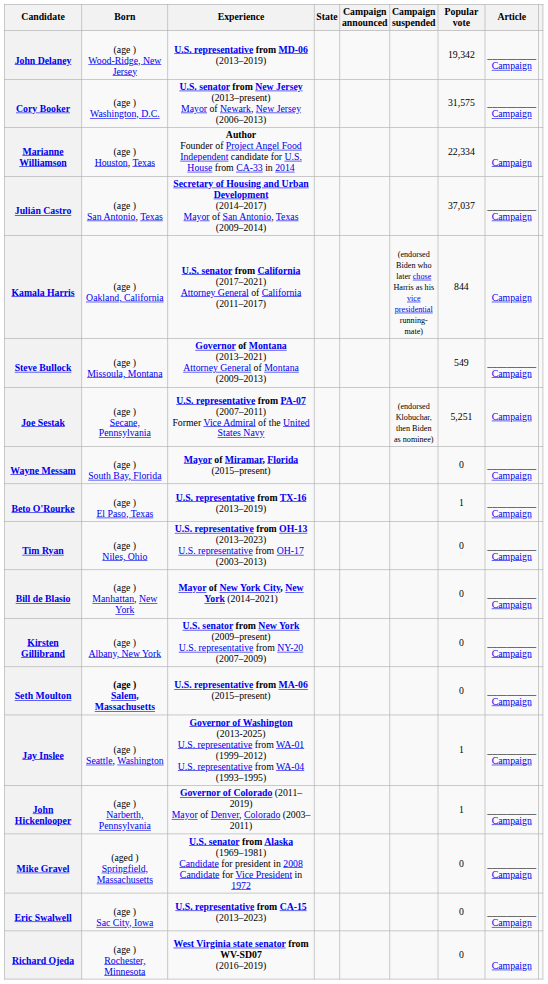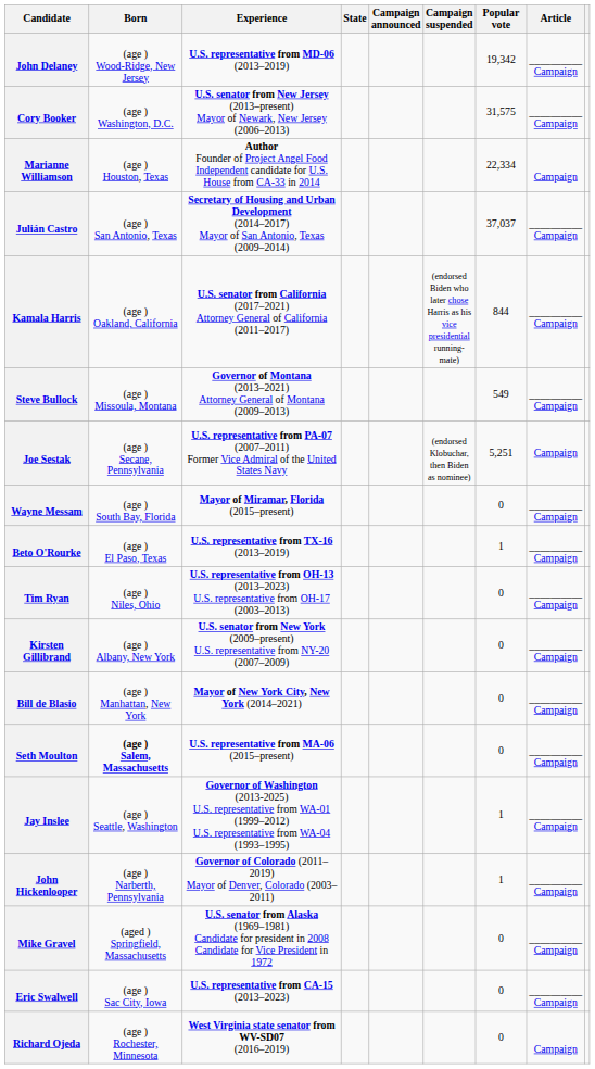 <table class="wikitable sortable" style=margin:auto;text-align:center>
 <tr>
 <th scope="col">Candidate</th>
 <th scope="col">Born</th>
 <th scope="col" class="unsortable">Experience</th>
 <th scope="col">State</th>
 <th scope="col" style="width:40px;">Campaign<br>announced</th>
 <th scope="col" style="width:40px;">Campaign<br>suspended</th>
 <th scope="col">Popular vote</th>
 <th scope="col" class="unsortable">Article</th>
 <th scope="col" class="unsortable"></th>
 </tr>
 <tr id=Delaney>
 <th><br><a href='#'>John Delaney</a></th>
 <td><br>(age )<br><a href='#'>Wood-Ridge, New Jersey</a></td>
 <td><strong><a href='#'>U.S. representative</a> from <a href='#'>MD-06</a></strong> <br> (2013–2019)</td>
 <td></td>
 <td></td>
 <td><br></td>
 <td>19,342</td>
 <td><br> __________<br><a href='#'>Campaign</a><br><small></small></td>
 <td></td>
 </tr>
 <tr id=Booker>
 <th><br><a href='#'>Cory Booker</a></th>
 <td><br>(age )<br><a href='#'>Washington, D.C.</a></td>
 <td><strong><a href='#'>U.S. senator</a> from <a href='#'>New Jersey</a></strong> <br> (2013–present)<br><a href='#'>Mayor</a> of <a href='#'>Newark</a>, <a href='#'>New Jersey</a> (2006–2013)</td>
 <td></td>
 <td></td>
 <td><br></td>
 <td>31,575</td>
 <td><br> __________<br><a href='#'>Campaign</a><br><small></small></td>
 <td></td>
 </tr>
 <tr id=Williamson>
 <th><br><a href='#'>Marianne Williamson</a></th>
 <td><br>(age )<br><a href='#'>Houston</a>, <a href='#'>Texas</a></td>
 <td><strong>Author</strong><br>Founder of <a href='#'>Project Angel Food</a><br><a href='#'>Independent</a> candidate for <a href='#'>U.S. House</a> from <a href='#'>CA-33</a> in <a href='#'>2014</a></td>
 <td></td>
 <td><br></td>
 <td><br></td>
 <td>22,334</td>
 <td><br><br><a href='#'>Campaign</a><br><small></small></td>
 <td></td>
 </tr>
 <tr id=Castro>
 <th><br><a href='#'>Julián Castro</a></th>
 <td><br>(age )<br><a href='#'>San Antonio</a>, <a href='#'>Texas</a></td>
 <td><strong><a href='#'>Secretary of Housing and Urban Development</a></strong> <br> (2014–2017)<br><a href='#'>Mayor</a> of <a href='#'>San Antonio</a>, <a href='#'>Texas</a> (2009–2014)</td>
 <td></td>
 <td><br></td>
 <td><br></td>
 <td>37,037</td>
 <td> <br> __________<br><a href='#'>Campaign</a><br><small></small></td>
 <td></td>
 </tr>
 <tr id=Harris>
 <th><br><a href='#'>Kamala Harris</a></th>
 <td><br>(age )<br><a href='#'>Oakland, California</a></td>
 <td><strong><a href='#'>U.S. senator</a> from <a href='#'>California</a></strong> <br> (2017–2021)<br><a href='#'>Attorney General</a> of <a href='#'>California</a> (2011–2017)</td>
 <td></td>
 <td></td>
 <td><br><small>(endorsed Biden who later <a href='#'>chose</a> Harris as his <a href='#'>vice presidential</a> running-mate)</small></td>
 <td>844</td>
-<td><br><br><a href='#'>Campaign</a><br><small></small></td>
+<td><br> __________<br><a href='#'>Campaign</a><br><small></small></td>
 <td></td>
 </tr>
 <tr id=Bullock>
 <th><br><a href='#'>Steve Bullock</a></th>
 <td><br>(age )<br><a href='#'>Missoula, Montana</a></td>
 <td><strong><a href='#'>Governor</a> of <a href='#'>Montana</a></strong> <br> (2013–2021)<br><a href='#'>Attorney General</a> of <a href='#'>Montana</a> (2009–2013)</td>
 <td></td>
 <td></td>
 <td><br></td>
 <td>549</td>
 <td><br> __________<br><a href='#'>Campaign</a><br><small></small></td>
 <td></td>
 </tr>
 <tr id=Sestak>
 <th><br><a href='#'>Joe Sestak</a></th>
 <td><br>(age )<br><a href='#'>Secane, Pennsylvania</a></td>
 <td><strong><a href='#'>U.S. representative</a> from <a href='#'>PA-07</a></strong> <br> (2007–2011) <br>Former <a href='#'>Vice Admiral</a> of the <a href='#'>United States Navy</a></td>
 <td></td>
 <td></td>
 <td><br><small>(endorsed Klobuchar, then Biden as nominee)</small></td>
 <td>5,251</td>
 <td><a href='#'>Campaign</a><br><small></small></td>
 <td></td>
 </tr>
 <tr id=Messam>
 <th><br><a href='#'>Wayne Messam</a></th>
 <td><br>(age )<br><a href='#'>South Bay, Florida</a></td>
 <td><strong><a href='#'>Mayor</a> of <a href='#'>Miramar</a>, <a href='#'>Florida</a></strong> <br> (2015–present)</td>
 <td></td>
 <td><br></td>
 <td></td>
 <td>0</td>
 <td><br> __________<br><a href='#'>Campaign</a><br><small></small></td>
 <td></td>
 </tr>
 <tr id=O'Rourke>
 <th><br><a href='#'>Beto O'Rourke</a></th>
 <td><br>(age )<br><a href='#'>El Paso, Texas</a></td>
 <td><strong><a href='#'>U.S. representative</a> from <a href='#'>TX-16</a></strong> <br> (2013–2019)</td>
 <td></td>
 <td></td>
 <td><br></td>
 <td>1</td>
 <td> <br> __________<br><a href='#'>Campaign</a><br><small></small></td>
 <td></td>
 </tr>
 <tr id=Ryan>
 <th><br><a href='#'>Tim Ryan</a></th>
 <td><br>(age )<br><a href='#'>Niles, Ohio</a></td>
 <td><strong><a href='#'>U.S. representative</a> from <a href='#'>OH-13</a></strong> <br> (2013–2023)<br><a href='#'>U.S. representative</a> from <a href='#'>OH-17</a> (2003–2013)</td>
 <td></td>
 <td></td>
 <td><br></td>
 <td>0</td>
 <td><br> __________<br><a href='#'>Campaign</a><br><small></small></td>
 <td></td>
 </tr>
+<tr id=Gillibrand>
+<th><br><a href='#'>Kirsten Gillibrand</a></th>
+<td><br>(age )<br><a href='#'>Albany, New York</a></td>
+<td><strong><a href='#'>U.S. senator</a> from <a href='#'>New York</a></strong> <br> (2009–present)<br><a href='#'>U.S. representative</a> from <a href='#'>NY-20</a> (2007–2009)</td>
+<td></td>
+<td><br></td>
+<td><br></td>
+<td>0</td>
+<td><br> __________<br><a href='#'>Campaign</a><br><small></small></td>
+<td></td>
+</tr>
 <tr id="De">
 <th><br><a href='#'>Bill de Blasio</a></th>
 <td><br>(age )<br><a href='#'>Manhattan</a>, <a href='#'>New York</a></td>
 <td><strong><a href='#'>Mayor</a> of <a href='#'>New York City</a>, <a href='#'>New York</a></strong> (2014–2021)</td>
 <td></td>
 <td></td>
 <td><br></td>
 <td>0</td>
 <td> <br> __________<br><a href='#'>Campaign</a><br><small></small></td>
-<td></td>
-</tr>
-<tr id=Gillibrand>
-<th><br><a href='#'>Kirsten Gillibrand</a></th>
-<td><br>(age )<br><a href='#'>Albany, New York</a></td>
-<td><strong><a href='#'>U.S. senator</a> from <a href='#'>New York</a></strong> <br> (2009–present)<br><a href='#'>U.S. representative</a> from <a href='#'>NY-20</a> (2007–2009)</td>
-<td></td>
-<td><br></td>
-<td><br></td>
-<td>0</td>
-<td><br> __________<br><a href='#'>Campaign</a><br><small></small></td>
 <td></td>
 </tr>
 <tr id=Moulton>
 <th><br><a href='#'>Seth Moulton</a></th>
 <td><strong><br>(age )<br><a href='#'>Salem, Massachusetts</a></strong></td>
 <td><strong><a href='#'>U.S. representative</a> from <a href='#'>MA-06</a></strong> <br> (2015–present)</td>
 <td></td>
 <td></td>
 <td><br><br></td>
 <td>0</td>
 <td><br> __________<br><a href='#'>Campaign</a><br><small></small></td>
 <td></td>
 </tr>
 <tr id=Inslee>
 <th><br><a href='#'>Jay Inslee</a></th>
 <td><br>(age )<br><a href='#'>Seattle</a>, <a href='#'>Washington</a></td>
 <td><strong><a href='#'>Governor of Washington</a></strong> <br> (2013-2025) <br><a href='#'>U.S. representative</a> from <a href='#'>WA-01</a> (1999–2012) <br><a href='#'>U.S. representative</a> from <a href='#'>WA-04</a> (1993–1995)</td>
 <td></td>
 <td></td>
 <td><br></td>
 <td>1</td>
 <td><br> __________<br><a href='#'>Campaign</a><br><small></small></td>
 <td></td>
 </tr>
 <tr id=Hickenlooper>
 <th> <br> <a href='#'>John Hickenlooper</a></th>
 <td><br>(age )<br><a href='#'>Narberth, Pennsylvania</a></td>
 <td><strong><a href='#'>Governor of Colorado</a></strong> (2011–2019)<br><a href='#'>Mayor</a> of <a href='#'>Denver</a>, <a href='#'>Colorado</a> (2003–2011)</td>
 <td></td>
 <td></td>
 <td><br></td>
 <td>1</td>
 <td><br> __________<br><a href='#'>Campaign</a><br><small></small></td>
 <td></td>
 </tr>
 <tr id=Gravel>
 <th> <br> <a href='#'>Mike Gravel</a></th>
 <td><br>(aged )<br><a href='#'>Springfield, Massachusetts</a></td>
 <td><strong><a href='#'>U.S. senator</a> from <a href='#'>Alaska</a></strong> <br> (1969–1981)<br><a href='#'>Candidate</a> for president in <a href='#'>2008</a><br><a href='#'>Candidate</a> for <a href='#'>Vice President</a> in <a href='#'>1972</a></td>
 <td></td>
 <td><br></td>
 <td><br></td>
 <td>0</td>
 <td><br> __________<br><a href='#'>Campaign</a><br><small></small></td>
 <td></td>
 </tr>
 <tr id=Swalwell>
 <th> <br> <a href='#'>Eric Swalwell</a></th>
 <td><br>(age )<br><a href='#'>Sac City, Iowa</a></td>
 <td><strong><a href='#'>U.S. representative</a> from <a href='#'>CA-15</a></strong> <br>  (2013–2023)</td>
 <td></td>
 <td></td>
 <td><br><br></td>
 <td>0</td>
 <td><br> __________<br><a href='#'>Campaign</a><br><small></small></td>
 <td></td>
 </tr>
 <tr id=Ojeda>
 <th><br><a href='#'>Richard Ojeda</a></th>
 <td><br>(age )<br><a href='#'>Rochester, Minnesota</a></td>
 <td><strong><a href='#'>West Virginia state senator</a> from WV-SD07</strong> <br> (2016–2019)</td>
 <td></td>
 <td></td>
 <td><br></td>
 <td>0</td>
 <td><br><br><a href='#'>Campaign</a><br><small></small></td>
 <td></td>
 </tr>
 </table>
